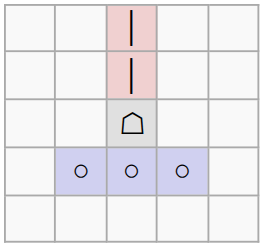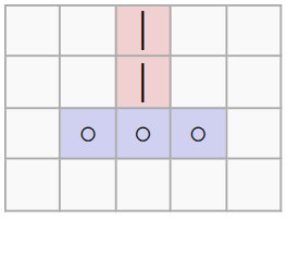 <table border="1" class="wikitable">
 <tr align=center>
 <td width="20"> </td>
 <td width="20"> </td>
 <td width="20" style="background:#f0d0d0;">│</td>
 <td width="20"> </td>
 <td width="20"> </td>
 </tr>
 <tr align=center>
 <td> </td>
 <td> </td>
 <td style="background:#f0d0d0;">│</td>
-<td> </td>
-<td> </td>
-</tr>
-<tr align=center>
-<td> </td>
-<td> </td>
-<td style="background:#e0e0e0;">☖</td>
 <td> </td>
 <td> </td>
 </tr>
 <tr align=center>
 <td> </td>
 <td style="background:#d0d0f0;">○</td>
 <td style="background:#d0d0f0;">○</td>
 <td style="background:#d0d0f0;">○</td>
 <td> </td>
 </tr>
 <tr align=center>
 <td> </td>
 <td> </td>
 <td> </td>
 <td> </td>
 <td> </td>
 </tr>
 </table>
